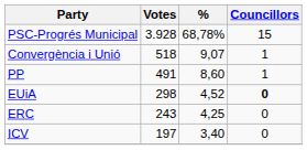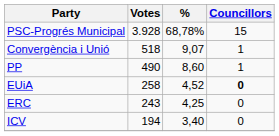 <table class="wikitable" align="center">
 <tr>
 <th>Party</th>
 <th>Votes</th>
 <th>%</th>
 <th><a href='#'>Councillors</a></th>
 </tr>
 <tr>
 <td align="left"><a href='#'>PSC-Progrés Municipal</a></td>
 <td align="right">3.928</td>
 <td align="right">68,78%</td>
 <td align="center">15</td>
 </tr>
 <tr>
 <td align="left"><a href='#'>Convergència i Unió</a></td>
 <td align="right">518</td>
 <td align="right">9,07</td>
 <td align="center">1</td>
 </tr>
 <tr>
 <td align="left"><a href='#'>PP</a></td>
-<td align="right">491</td>
+<td align="right">490</td>
 <td align="right">8,60</td>
 <td align="center">1</td>
 </tr>
 <tr>
 <td align="left"><a href='#'>EUiA</a></td>
-<td align="right">298</td>
+<td align="right">258</td>
 <td align="right">4,52</td>
 <td align="center"><strong>0</strong></td>
 </tr>
 <tr>
 <td align="left"><a href='#'>ERC</a></td>
 <td align="right">243</td>
 <td align="right">4,25</td>
 <td align="center">0</td>
 </tr>
 <tr>
 <td align="left"><a href='#'>ICV</a></td>
-<td align="right">197</td>
+<td align="right">194</td>
 <td align="right">3,40</td>
 <td align="center">0</td>
 </tr>
 <tr>
 </tr>
 </table>
